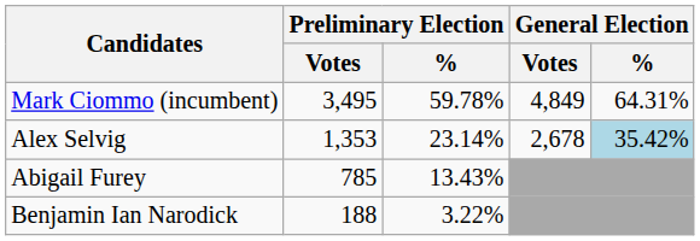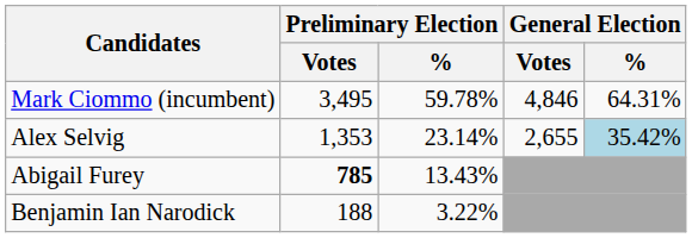 <table class=wikitable>
 <tr>
 <th colspan=1 rowspan=2><strong>Candidates</strong></th>
 <th colspan=2><strong>Preliminary Election</strong></th>
 <th colspan=2><strong>General Election</strong></th>
 </tr>
 <tr>
 <th>Votes</th>
 <th>%</th>
 <th>Votes</th>
 <th>%</th>
 </tr>
 <tr>
 <td><a href='#'>Mark Ciommo</a> (incumbent)</td>
 <td align="right">3,495</td>
 <td align="right">59.78%</td>
-<td align="right">4,849</td>
+<td align="right">4,846</td>
 <td align="right">64.31%</td>
 </tr>
 <tr>
 <td>Alex Selvig</td>
 <td align="right">1,353</td>
 <td align="right">23.14%</td>
-<td align="right">2,678</td>
+<td align="right">2,655</td>
 <td align="right" style="background: lightblue;">35.42%</td>
 </tr>
 <tr>
 <td>Abigail Furey</td>
-<td align="right">785</td>
+<td align="right"><strong>785</strong></td>
 <td align="right">13.43%</td>
 <td colspan=2 bgcolor=darkgray></td>
 </tr>
 <tr>
 <td>Benjamin Ian Narodick</td>
 <td align="right">188</td>
 <td align="right">3.22%</td>
 <td colspan=2 bgcolor=darkgray></td>
 </tr>
 </table>
